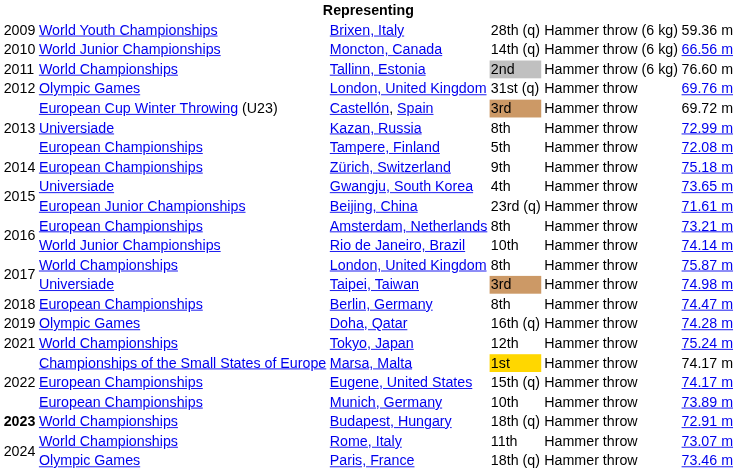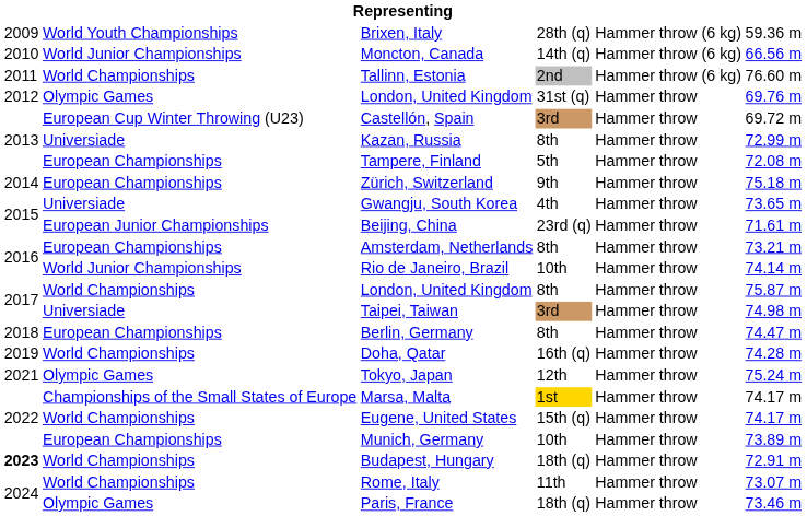 <table>
 <tr>
 <th colspan="6">Representing </th>
 </tr>
 <tr>
 <td>2009</td>
 <td><a href='#'>World Youth Championships</a></td>
 <td><a href='#'>Brixen, Italy</a></td>
 <td>28th (q)</td>
 <td>Hammer throw (6 kg)</td>
 <td>59.36 m</td>
 </tr>
 <tr>
 <td>2010</td>
 <td><a href='#'>World Junior Championships</a></td>
 <td><a href='#'>Moncton, Canada</a></td>
 <td>14th (q)</td>
 <td>Hammer throw (6 kg)</td>
 <td><a href='#'>66.56 m</a></td>
 </tr>
 <tr>
 <td>2011</td>
 <td><a href='#'>World Championships</a></td>
 <td><a href='#'>Tallinn, Estonia</a></td>
 <td bgcolor=silver>2nd</td>
 <td>Hammer throw (6 kg)</td>
 <td>76.60 m</td>
 </tr>
 <tr>
 <td>2012</td>
 <td><a href='#'>Olympic Games</a></td>
 <td><a href='#'>London, United Kingdom</a></td>
 <td>31st (q)</td>
 <td>Hammer throw</td>
 <td><a href='#'>69.76 m</a></td>
 </tr>
 <tr>
 <td rowspan=3>2013</td>
 <td><a href='#'>European Cup Winter Throwing</a> (U23)</td>
 <td><a href='#'>Castellón</a>, <a href='#'>Spain</a></td>
 <td bgcolor=cc9966>3rd</td>
 <td>Hammer throw</td>
 <td>69.72 m</td>
 </tr>
 <tr>
 <td><a href='#'>Universiade</a></td>
 <td><a href='#'>Kazan, Russia</a></td>
 <td>8th</td>
 <td>Hammer throw</td>
 <td><a href='#'>72.99 m</a></td>
 </tr>
 <tr>
 <td><a href='#'>European Championships</a></td>
 <td><a href='#'>Tampere, Finland</a></td>
 <td>5th</td>
 <td>Hammer throw</td>
 <td><a href='#'>72.08 m</a></td>
 </tr>
 <tr>
 <td>2014</td>
 <td><a href='#'>European Championships</a></td>
 <td><a href='#'>Zürich, Switzerland</a></td>
 <td>9th</td>
 <td>Hammer throw</td>
 <td><a href='#'>75.18 m</a></td>
 </tr>
 <tr>
 <td rowspan=2>2015</td>
 <td><a href='#'>Universiade</a></td>
 <td><a href='#'>Gwangju, South Korea</a></td>
 <td>4th</td>
 <td>Hammer throw</td>
 <td><a href='#'>73.65 m</a></td>
 </tr>
 <tr>
 <td><a href='#'>European Junior Championships</a></td>
 <td><a href='#'>Beijing, China</a></td>
 <td>23rd (q)</td>
 <td>Hammer throw</td>
 <td><a href='#'>71.61 m</a></td>
 </tr>
 <tr>
 <td rowspan=2>2016</td>
 <td><a href='#'>European Championships</a></td>
 <td><a href='#'>Amsterdam, Netherlands</a></td>
 <td>8th</td>
 <td>Hammer throw</td>
 <td><a href='#'>73.21 m</a></td>
 </tr>
 <tr>
 <td><a href='#'>World Junior Championships</a></td>
 <td><a href='#'>Rio de Janeiro, Brazil</a></td>
 <td>10th</td>
 <td>Hammer throw</td>
 <td><a href='#'>74.14 m</a></td>
 </tr>
 <tr>
 <td rowspan=2>2017</td>
 <td><a href='#'>World Championships</a></td>
 <td><a href='#'>London, United Kingdom</a></td>
 <td>8th</td>
 <td>Hammer throw</td>
 <td><a href='#'>75.87 m</a></td>
 </tr>
 <tr>
 <td><a href='#'>Universiade</a></td>
 <td><a href='#'>Taipei, Taiwan</a></td>
 <td bgcolor=cc9966>3rd</td>
 <td>Hammer throw</td>
 <td><a href='#'>74.98 m</a></td>
 </tr>
 <tr>
 <td>2018</td>
 <td><a href='#'>European Championships</a></td>
 <td><a href='#'>Berlin, Germany</a></td>
 <td>8th</td>
 <td>Hammer throw</td>
 <td><a href='#'>74.47 m</a></td>
 </tr>
 <tr>
 <td>2019</td>
-<td><a href='#'>Olympic Games</a></td>
+<td><a href='#'>World Championships</a></td>
 <td><a href='#'>Doha, Qatar</a></td>
 <td>16th (q)</td>
 <td>Hammer throw</td>
 <td><a href='#'>74.28 m</a></td>
 </tr>
 <tr>
 <td>2021</td>
-<td><a href='#'>World Championships</a></td>
+<td><a href='#'>Olympic Games</a></td>
 <td><a href='#'>Tokyo, Japan</a></td>
 <td>12th</td>
 <td>Hammer throw</td>
 <td><a href='#'>75.24 m</a></td>
 </tr>
 <tr>
 <td rowspan=3>2022</td>
 <td><a href='#'>Championships of the Small States of Europe</a></td>
 <td><a href='#'>Marsa, Malta</a></td>
 <td bgcolor=gold>1st</td>
 <td>Hammer throw</td>
 <td>74.17 m</td>
 </tr>
 <tr>
-<td><a href='#'>European Championships</a></td>
+<td><a href='#'>World Championships</a></td>
 <td><a href='#'>Eugene, United States</a></td>
 <td>15th (q)</td>
 <td>Hammer throw</td>
 <td><a href='#'>74.17 m</a></td>
 </tr>
 <tr>
 <td><a href='#'>European Championships</a></td>
 <td><a href='#'>Munich, Germany</a></td>
 <td>10th</td>
 <td>Hammer throw</td>
 <td><a href='#'>73.89 m</a></td>
 </tr>
 <tr>
 <td><strong>2023</strong></td>
 <td><a href='#'>World Championships</a></td>
 <td><a href='#'>Budapest, Hungary</a></td>
 <td>18th (q)</td>
 <td>Hammer throw</td>
 <td><a href='#'>72.91 m</a></td>
 </tr>
 <tr>
 <td rowspan=2>2024</td>
 <td><a href='#'>World Championships</a></td>
 <td><a href='#'>Rome, Italy</a></td>
 <td>11th</td>
 <td>Hammer throw</td>
 <td><a href='#'>73.07 m</a></td>
 </tr>
 <tr>
 <td><a href='#'>Olympic Games</a></td>
 <td><a href='#'>Paris, France</a></td>
 <td>18th (q)</td>
 <td>Hammer throw</td>
 <td><a href='#'>73.46 m</a></td>
 </tr>
 </table>
